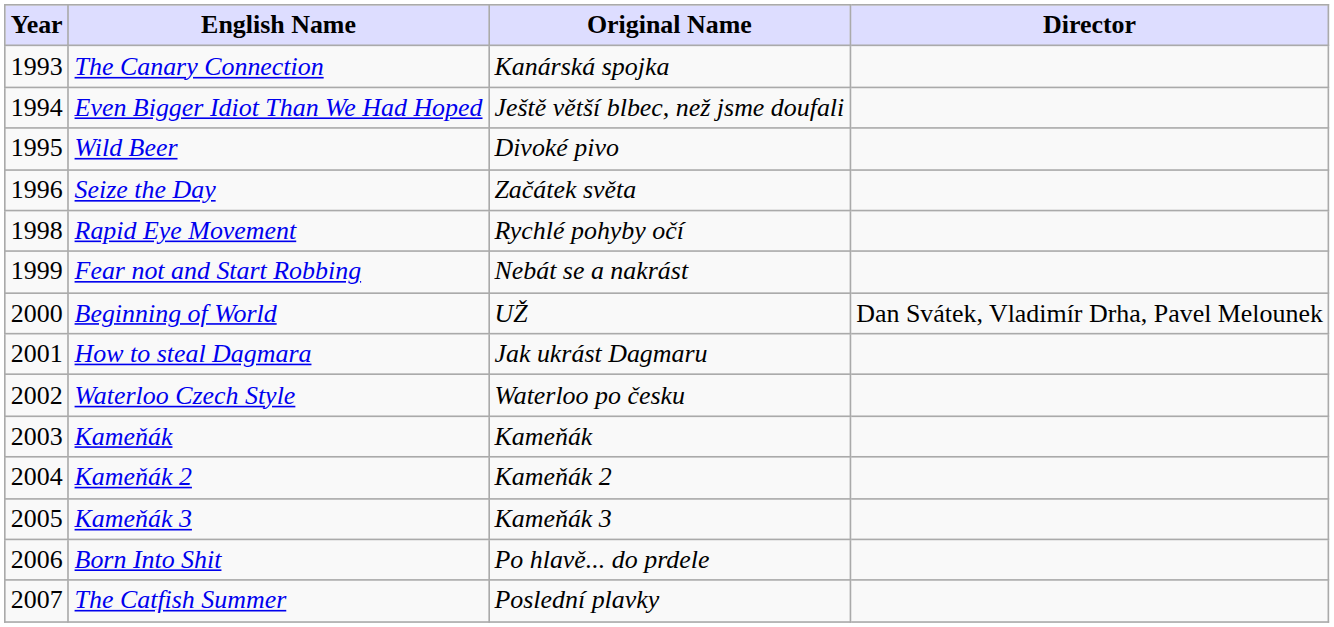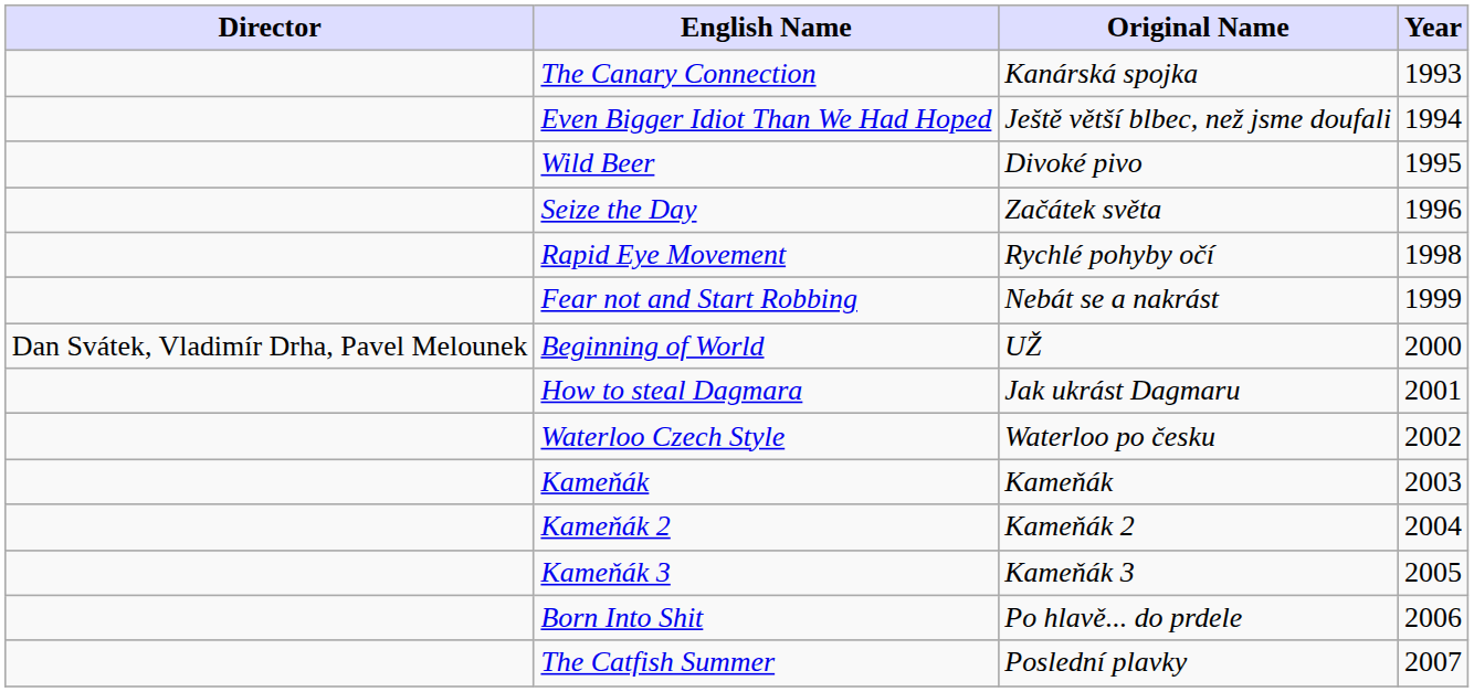 <table class="wikitable sortable">
 <tr>
-<th style="background:#DDDDFF;">Year</th>
+<th style="background:#DDDDFF;">Director</th>
 <th style="background:#DDDDFF;">English Name</th>
 <th style="background:#DDDDFF;">Original Name</th>
-<th style="background:#DDDDFF;">Director</th>
+<th style="background:#DDDDFF;">Year</th>
 </tr>
 <tr>
-<td>1993</td>
+<td></td>
 <td><em><a href='#'>The Canary Connection</a></em></td>
 <td><em>Kanárská spojka</em></td>
-<td></td>
+<td>1993</td>
 </tr>
 <tr>
-<td>1994</td>
+<td></td>
 <td><em><a href='#'>Even Bigger Idiot Than We Had Hoped</a></em></td>
 <td><em>Ještě větší blbec, než jsme doufali</em></td>
-<td></td>
+<td>1994</td>
 </tr>
 <tr>
-<td>1995</td>
+<td></td>
 <td><em><a href='#'>Wild Beer</a></em></td>
 <td><em>Divoké pivo</em></td>
-<td></td>
+<td>1995</td>
 </tr>
 <tr>
-<td>1996</td>
+<td></td>
 <td><em><a href='#'>Seize the Day</a></em></td>
 <td><em>Začátek světa</em></td>
-<td></td>
+<td>1996</td>
 </tr>
 <tr>
-<td>1998</td>
+<td></td>
 <td><em><a href='#'>Rapid Eye Movement</a></em></td>
 <td><em>Rychlé pohyby očí</em></td>
-<td></td>
+<td>1998</td>
 </tr>
 <tr>
-<td>1999</td>
+<td></td>
 <td><em><a href='#'>Fear not and Start Robbing</a></em></td>
 <td><em>Nebát se a nakrást</em></td>
-<td></td>
+<td>1999</td>
 </tr>
 <tr>
-<td>2000</td>
+<td>Dan Svátek, Vladimír Drha, Pavel Melounek</td>
 <td><em><a href='#'>Beginning of World</a></em></td>
 <td><em>UŽ</em></td>
-<td>Dan Svátek, Vladimír Drha, Pavel Melounek</td>
+<td>2000</td>
 </tr>
 <tr>
-<td>2001</td>
+<td></td>
 <td><em><a href='#'>How to steal Dagmara</a></em></td>
 <td><em>Jak ukrást Dagmaru</em></td>
-<td></td>
+<td>2001</td>
 </tr>
 <tr>
-<td>2002</td>
+<td></td>
 <td><em><a href='#'>Waterloo Czech Style</a></em></td>
 <td><em>Waterloo po česku</em></td>
-<td></td>
+<td>2002</td>
 </tr>
 <tr>
-<td>2003</td>
+<td></td>
 <td><em><a href='#'>Kameňák</a></em></td>
 <td><em>Kameňák</em></td>
-<td></td>
+<td>2003</td>
 </tr>
 <tr>
-<td>2004</td>
+<td></td>
 <td><em><a href='#'>Kameňák 2</a></em></td>
 <td><em>Kameňák 2</em></td>
-<td></td>
+<td>2004</td>
 </tr>
 <tr>
-<td>2005</td>
+<td></td>
 <td><em><a href='#'>Kameňák 3</a></em></td>
 <td><em>Kameňák 3</em></td>
-<td></td>
+<td>2005</td>
 </tr>
 <tr>
-<td>2006</td>
+<td></td>
 <td><em><a href='#'>Born Into Shit</a></em></td>
 <td><em>Po hlavě... do prdele</em></td>
-<td></td>
+<td>2006</td>
 </tr>
 <tr>
-<td>2007</td>
+<td></td>
 <td><em><a href='#'>The Catfish Summer</a></em></td>
 <td><em>Poslední plavky</em></td>
-<td></td>
+<td>2007</td>
 </tr>
 </table>
